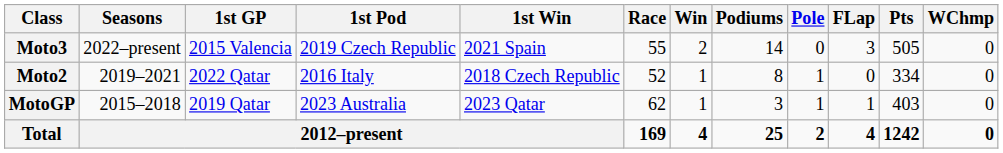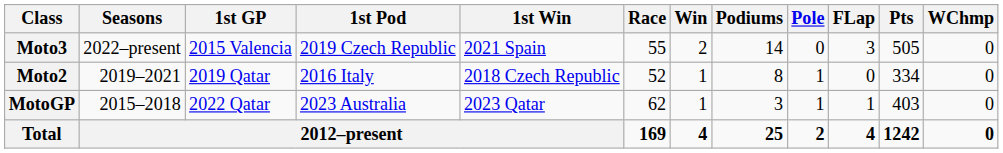 <table class="wikitable" style=text-align:right;">
 <tr>
 <th>Class</th>
 <th>Seasons</th>
 <th>1st GP</th>
 <th>1st Pod</th>
 <th>1st Win</th>
 <th>Race</th>
 <th>Win</th>
 <th>Podiums</th>
 <th><a href='#'>Pole</a></th>
 <th>FLap</th>
 <th>Pts</th>
 <th>WChmp</th>
 </tr>
 <tr>
 <th>Moto3</th>
 <td>2022–present</td>
 <td style="text-align:left;"><a href='#'>2015 Valencia</a></td>
 <td style="text-align:left;"><a href='#'>2019 Czech Republic</a></td>
 <td style="text-align:left;"><a href='#'>2021 Spain</a></td>
 <td>55</td>
 <td>2</td>
 <td>14</td>
 <td>0</td>
 <td>3</td>
 <td>505</td>
 <td>0</td>
 </tr>
 <tr>
 <th>Moto2</th>
 <td>2019–2021</td>
-<td style="text-align:left;"><a href='#'>2022 Qatar</a></td>
+<td style="text-align:left;"><a href='#'>2019 Qatar</a></td>
 <td style="text-align:left;"><a href='#'>2016 Italy</a></td>
 <td style="text-align:left;"><a href='#'>2018 Czech Republic</a></td>
 <td>52</td>
 <td>1</td>
 <td>8</td>
 <td>1</td>
 <td>0</td>
 <td>334</td>
 <td>0</td>
 </tr>
 <tr>
 <th>MotoGP</th>
 <td>2015–2018</td>
-<td style="text-align:left;"><a href='#'>2019 Qatar</a></td>
+<td style="text-align:left;"><a href='#'>2022 Qatar</a></td>
 <td style="text-align:left;"><a href='#'>2023 Australia</a></td>
 <td style="text-align:left;"><a href='#'>2023 Qatar</a></td>
 <td>62</td>
 <td>1</td>
 <td>3</td>
 <td>1</td>
 <td>1</td>
 <td>403</td>
 <td>0</td>
 </tr>
 <tr>
 <th>Total</th>
 <th colspan="4">2012–present</th>
 <td><strong>169</strong></td>
 <td><strong>4</strong></td>
 <td><strong>25</strong></td>
 <td><strong>2</strong></td>
 <td><strong>4</strong></td>
 <td><strong>1242</strong></td>
 <td><strong>0</strong></td>
 </tr>
 </table>
